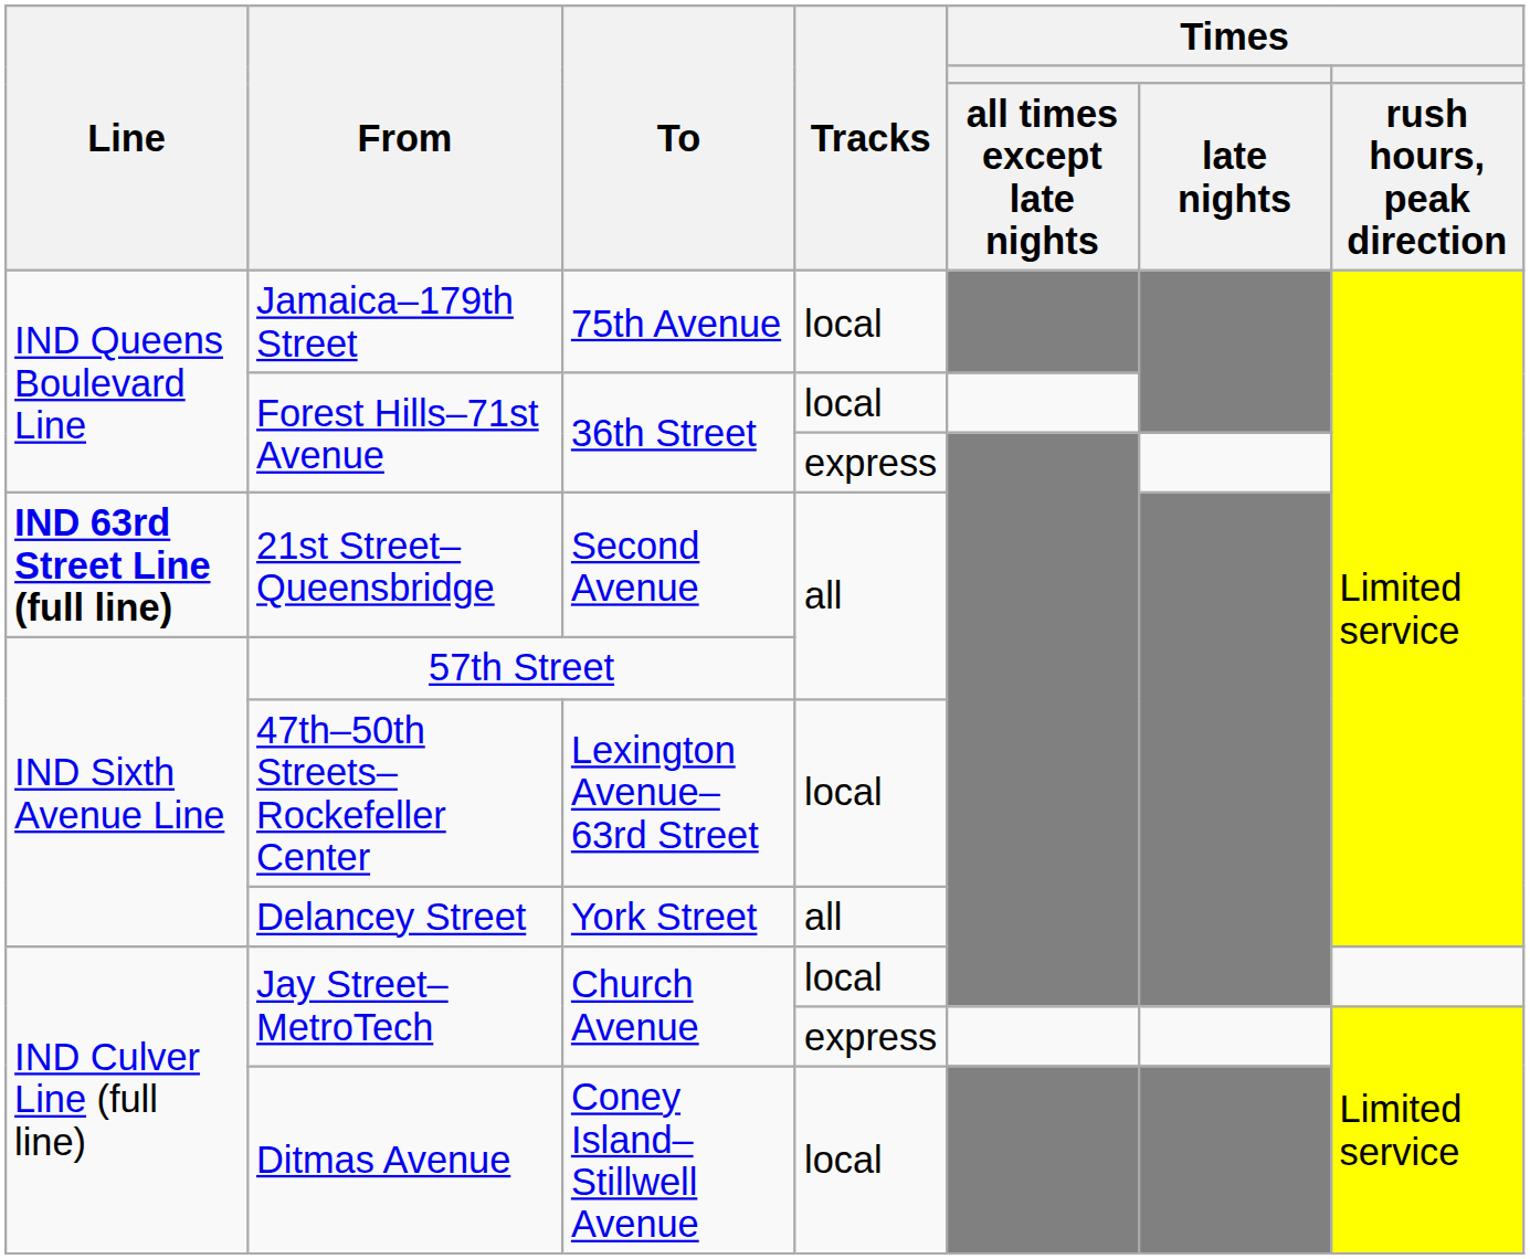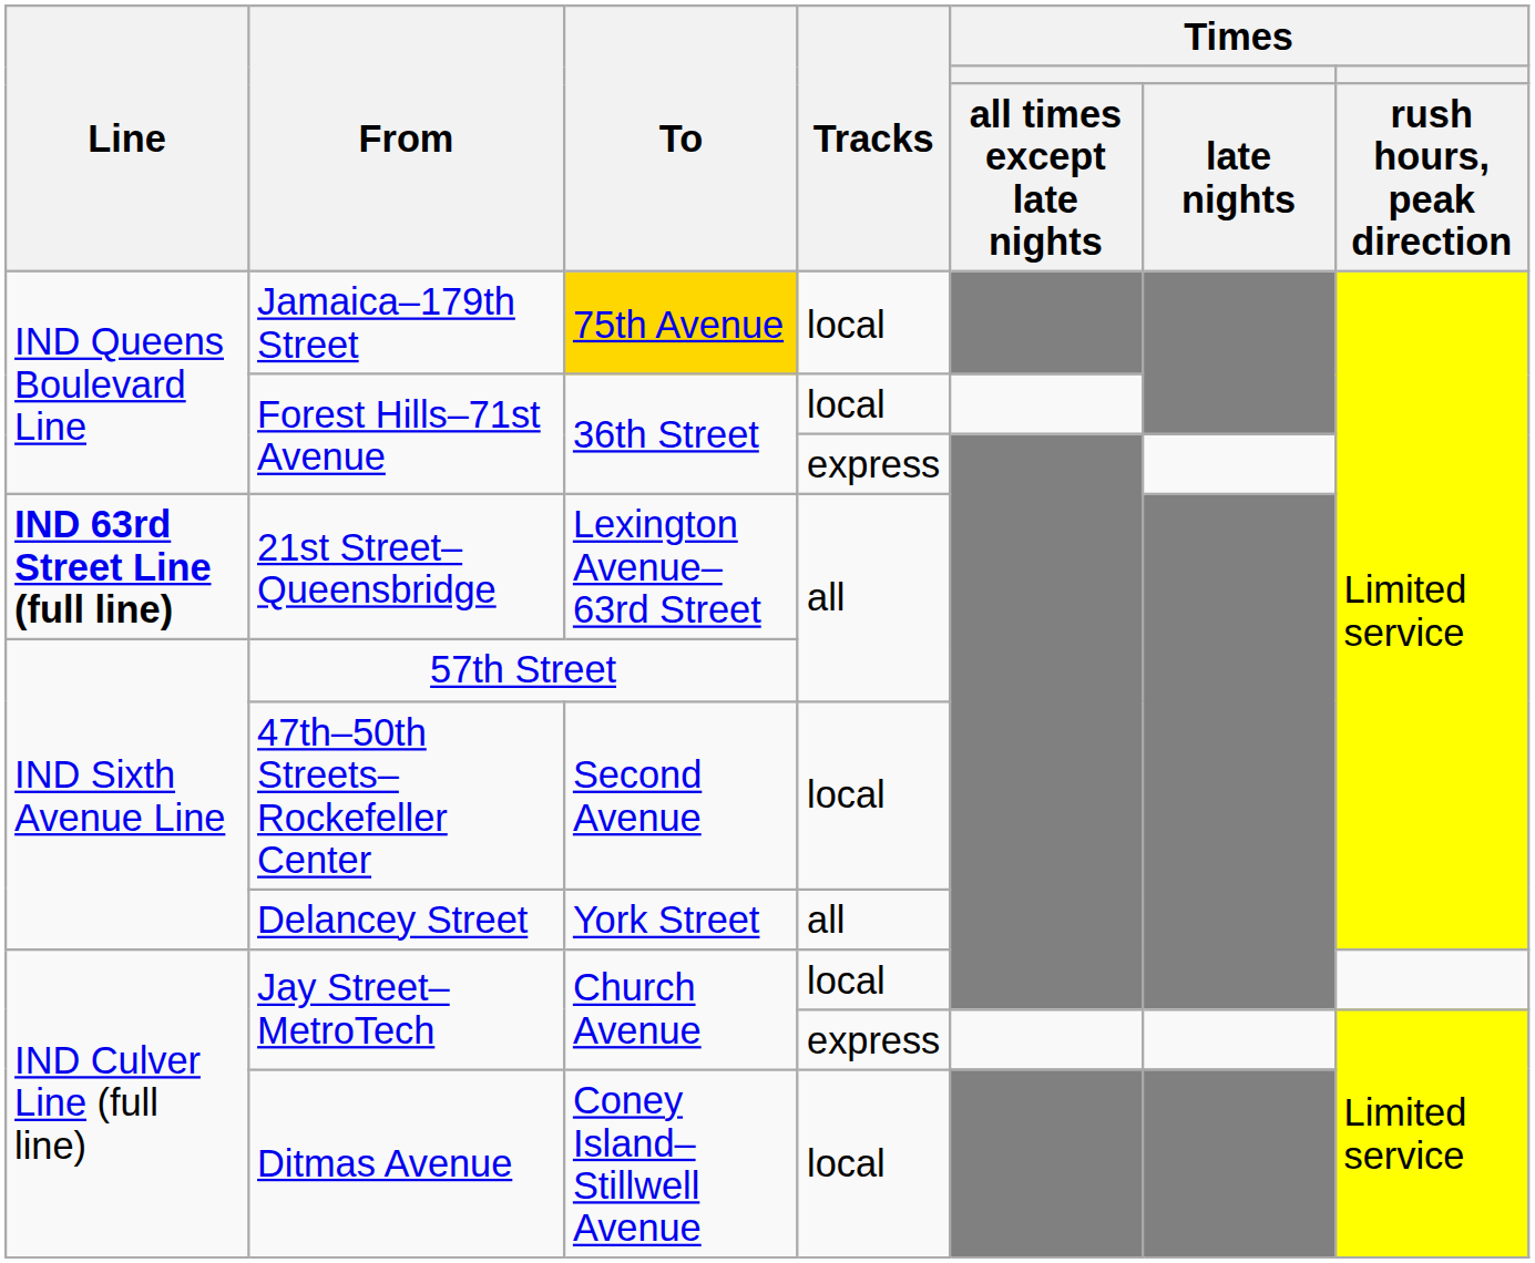 <table class="wikitable collapsible" style="font-size:95%">
 <tr>
 <th rowspan=3>Line</th>
 <th rowspan=3>From</th>
 <th rowspan=3>To</th>
 <th rowspan=3>Tracks</th>
 <th colspan="3">Times</th>
 </tr>
 <tr>
 <th colspan="2" align="center"></th>
 <th align=center></th>
 </tr>
 <tr>
 <th width=70>all times except late nights</th>
 <th width=70>late nights</th>
 <th width="70">rush hours, peak direction</th>
 </tr>
 <tr>
 <td rowspan="3"><a href='#'>IND Queens Boulevard Line</a></td>
 <td><a href='#'>Jamaica–179th Street</a></td>
-<td><a href='#'>75th Avenue</a></td>
+<td style="background: gold;"><a href='#'>75th Avenue</a></td>
 <td>local</td>
 <td style="background:gray"> </td>
 <td style="background:gray" rowspan=2> </td>
 <td rowspan="7" style="background:yellow">Limited service  </td>
 </tr>
 <tr>
 <td rowspan="2"><a href='#'>Forest Hills–71st Avenue</a></td>
 <td rowspan="2"><a href='#'>36th Street</a></td>
 <td>local</td>
 <td> </td>
 </tr>
 <tr>
 <td>express</td>
 <td style="background:gray" rowspan=6> </td>
 <td> </td>
 </tr>
 <tr>
 <td><strong><a href='#'>IND 63rd Street Line</a> (full line)</strong></td>
 <td><a href='#'>21st Street–Queensbridge</a></td>
-<td><a href='#'>Second Avenue</a></td>
+<td><a href='#'>Lexington Avenue–63rd Street</a></td>
 <td rowspan="2">all</td>
 <td style="background:gray" rowspan=5> </td>
 </tr>
 <tr>
 <td rowspan="3"><a href='#'>IND Sixth Avenue Line</a></td>
 <td colspan="2" align="center"><a href='#'>57th Street</a></td>
 </tr>
 <tr>
 <td><a href='#'>47th–50th Streets–Rockefeller Center</a></td>
-<td><a href='#'>Lexington Avenue–63rd Street</a></td>
+<td><a href='#'>Second Avenue</a></td>
 <td>local</td>
 </tr>
 <tr>
 <td><a href='#'>Delancey Street</a></td>
 <td><a href='#'>York Street</a></td>
 <td>all</td>
 </tr>
 <tr>
 <td rowspan="3"><a href='#'>IND Culver Line</a> (full line)</td>
 <td rowspan="2"><a href='#'>Jay Street–MetroTech</a></td>
 <td rowspan="2"><a href='#'>Church Avenue</a></td>
 <td>local</td>
 <td> </td>
 </tr>
 <tr>
 <td>express</td>
 <td> </td>
 <td> </td>
 <td rowspan="2" style="background:yellow">Limited service  </td>
 </tr>
 <tr>
 <td><a href='#'>Ditmas Avenue</a></td>
 <td><a href='#'>Coney Island–Stillwell Avenue</a></td>
 <td>local</td>
 <td style="background:gray"> </td>
 <td style="background:gray"> </td>
 </tr>
 </table>
